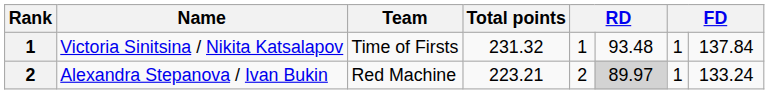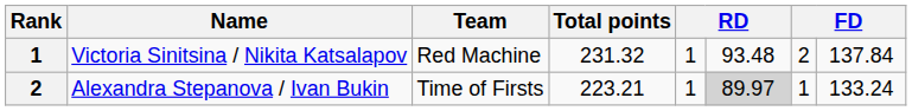 <table class="wikitable sortable">
 <tr>
 <th>Rank</th>
 <th>Name</th>
 <th>Team</th>
 <th>Total points</th>
 <th colspan="2" width="80px"><a href='#'>RD</a></th>
 <th colspan="2" width="80px"><a href='#'>FD</a></th>
 </tr>
 <tr>
 <th>1</th>
 <td><a href='#'>Victoria Sinitsina</a> / <a href='#'>Nikita Katsalapov</a></td>
-<td>Time of Firsts</td>
+<td>Red Machine</td>
 <td align="center">231.32</td>
 <td align="center">1</td>
 <td align="center">93.48</td>
-<td align="center">1</td>
+<td align="center">2</td>
 <td align="center">137.84</td>
 </tr>
 <tr>
 <th>2</th>
 <td><a href='#'>Alexandra Stepanova</a> / <a href='#'>Ivan Bukin</a></td>
-<td>Red Machine</td>
+<td>Time of Firsts</td>
 <td align="center">223.21</td>
-<td align="center">2</td>
+<td align="center">1</td>
 <td align="center" style="background: lightgrey;">89.97</td>
 <td align="center">1</td>
 <td align="center">133.24</td>
 </tr>
 </table>
